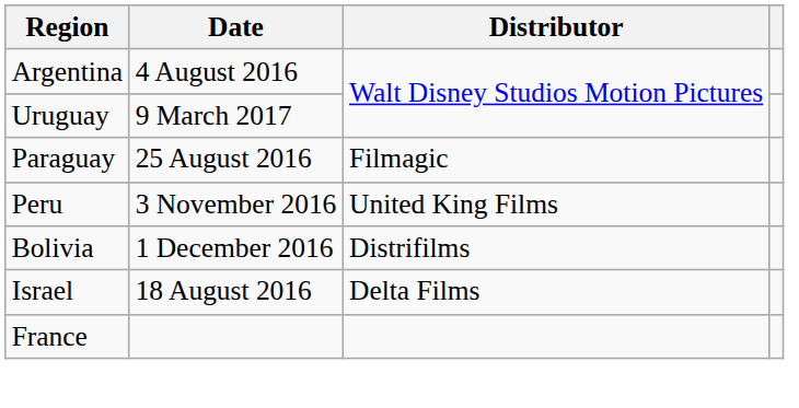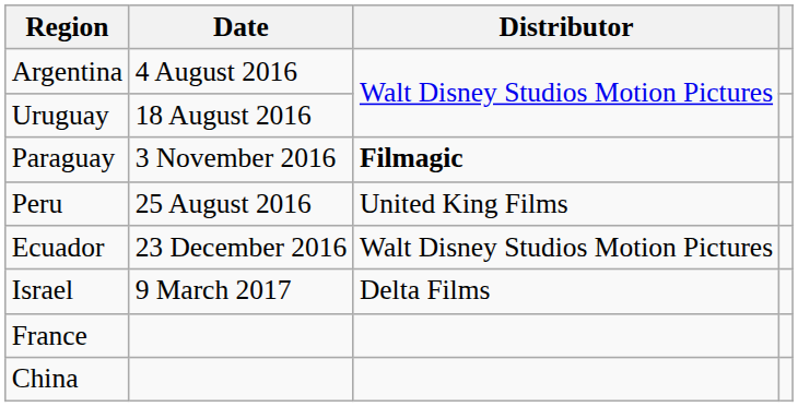 <table class="wikitable plainrowheaders">
 <tr>
 <th scope="col">Region</th>
 <th scope="col">Date</th>
 <th scope="col">Distributor</th>
 <th scope="col"></th>
 </tr>
 <tr>
 <td scope="row">Argentina</td>
 <td>4 August 2016</td>
 <td rowspan=2><a href='#'>Walt Disney Studios Motion Pictures</a></td>
 <td></td>
 </tr>
 <tr>
 <td scope="row">Uruguay</td>
-<td>9 March 2017</td>
+<td>18 August 2016</td>
 <td></td>
 </tr>
 <tr>
 <td scope="row">Paraguay</td>
-<td>25 August 2016</td>
-<td>Filmagic</td>
+<td>3 November 2016</td>
+<td><strong>Filmagic</strong></td>
 <td></td>
 </tr>
 <tr>
 <td scope="row">Peru</td>
-<td>3 November 2016</td>
+<td>25 August 2016</td>
 <td>United King Films</td>
 <td></td>
 </tr>
 <tr>
-<td scope="row">Bolivia</td>
-<td>1 December 2016</td>
-<td>Distrifilms</td>
+<td scope="row">Ecuador</td>
+<td>23 December 2016</td>
+<td>Walt Disney Studios Motion Pictures</td>
 <td></td>
 </tr>
 <tr>
 <td scope="row">Israel</td>
-<td>18 August 2016</td>
+<td>9 March 2017</td>
 <td>Delta Films</td>
 <td></td>
 </tr>
 <tr>
 <td>France</td>
 <td></td>
 <td></td>
 <td></td>
 </tr>
+<tr>
+<td>China</td>
+<td></td>
+<td></td>
+<td></td>
+</tr>
 </table>
